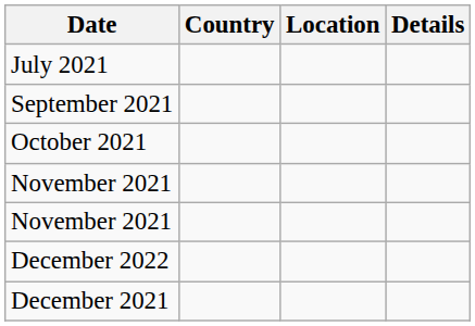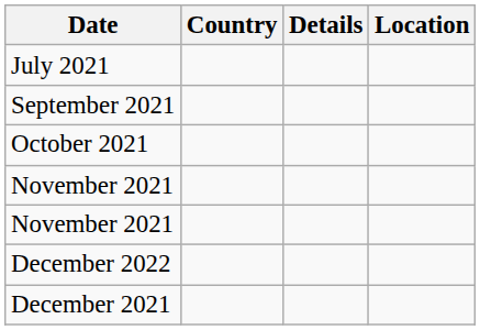 <table class="wikitable">
 <tr>
 <th>Date</th>
 <th>Country</th>
+<th>Details</th>
 <th>Location</th>
-<th>Details</th>
 </tr>
 <tr>
 <td>July 2021</td>
 <td></td>
 <td></td>
 <td></td>
 </tr>
 <tr>
 <td>September 2021</td>
 <td></td>
 <td></td>
 <td></td>
 </tr>
 <tr>
 <td>October 2021</td>
 <td></td>
 <td></td>
 <td></td>
 </tr>
 <tr>
 <td>November 2021</td>
 <td></td>
 <td></td>
 <td></td>
 </tr>
 <tr>
 <td>November 2021</td>
 <td></td>
 <td></td>
 <td></td>
 </tr>
 <tr>
 <td>December 2022</td>
 <td></td>
 <td></td>
 <td></td>
 </tr>
 <tr>
 <td>December 2021</td>
 <td></td>
 <td></td>
 <td></td>
 </tr>
 </table>
